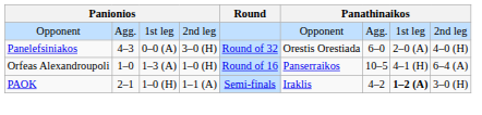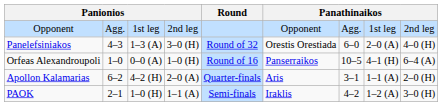 <table class="wikitable" style="text-align:center">
 <tr>
 <th colspan="4">Panionios</th>
 <th>Round</th>
 <th colspan="4">Panathinaikos</th>
 </tr>
 <tr style="background:#C1E0FF">
 <td>Opponent</td>
 <td>Agg.</td>
 <td>1st leg</td>
 <td>2nd leg</td>
 <td></td>
 <td>Opponent</td>
 <td>Agg.</td>
 <td>1st leg</td>
 <td>2nd leg</td>
 </tr>
 <tr>
 <td style="text-align:left"><a href='#'>Panelefsiniakos</a></td>
 <td>4–3</td>
-<td>0–0 (A)</td>
+<td>1–3 (A)</td>
 <td>3–0 (H)</td>
 <td style="background:#C1E0FF"><a href='#'>Round of 32</a></td>
 <td style="text-align:left">Orestis Orestiada</td>
 <td>6–0</td>
 <td>2–0 (A)</td>
 <td>4–0 (H)</td>
 </tr>
 <tr>
 <td style="text-align:left">Orfeas Alexandroupoli</td>
 <td>1–0</td>
-<td>1–3 (A)</td>
+<td>0–0 (A)</td>
 <td>1–0 (H)</td>
 <td style="background:#C1E0FF"><a href='#'>Round of 16</a></td>
 <td style="text-align:left"><a href='#'>Panserraikos</a></td>
 <td>10–5</td>
 <td>4–1 (H)</td>
 <td>6–4 (A)</td>
+</tr>
+<tr>
+<td style="text-align:left"><a href='#'>Apollon Kalamarias</a></td>
+<td>6–2</td>
+<td>4–2 (H)</td>
+<td>2–0 (A)</td>
+<td style="background:#C1E0FF"><a href='#'>Quarter-finals</a></td>
+<td style="text-align:left"><a href='#'>Aris</a></td>
+<td>3–1</td>
+<td>1–1 (A)</td>
+<td>2–0 (H)</td>
 </tr>
 <tr>
 <td style="text-align:left"><a href='#'>PAOK</a></td>
 <td>2–1</td>
 <td>1–0 (H)</td>
 <td>1–1 (A)</td>
 <td style="background:#C1E0FF"><a href='#'>Semi-finals</a></td>
 <td style="text-align:left"><a href='#'>Iraklis</a></td>
 <td>4–2</td>
-<td><strong>1–2 (A)</strong></td>
+<td>1–2 (A)</td>
 <td>3–0 (H)</td>
 </tr>
 </table>
